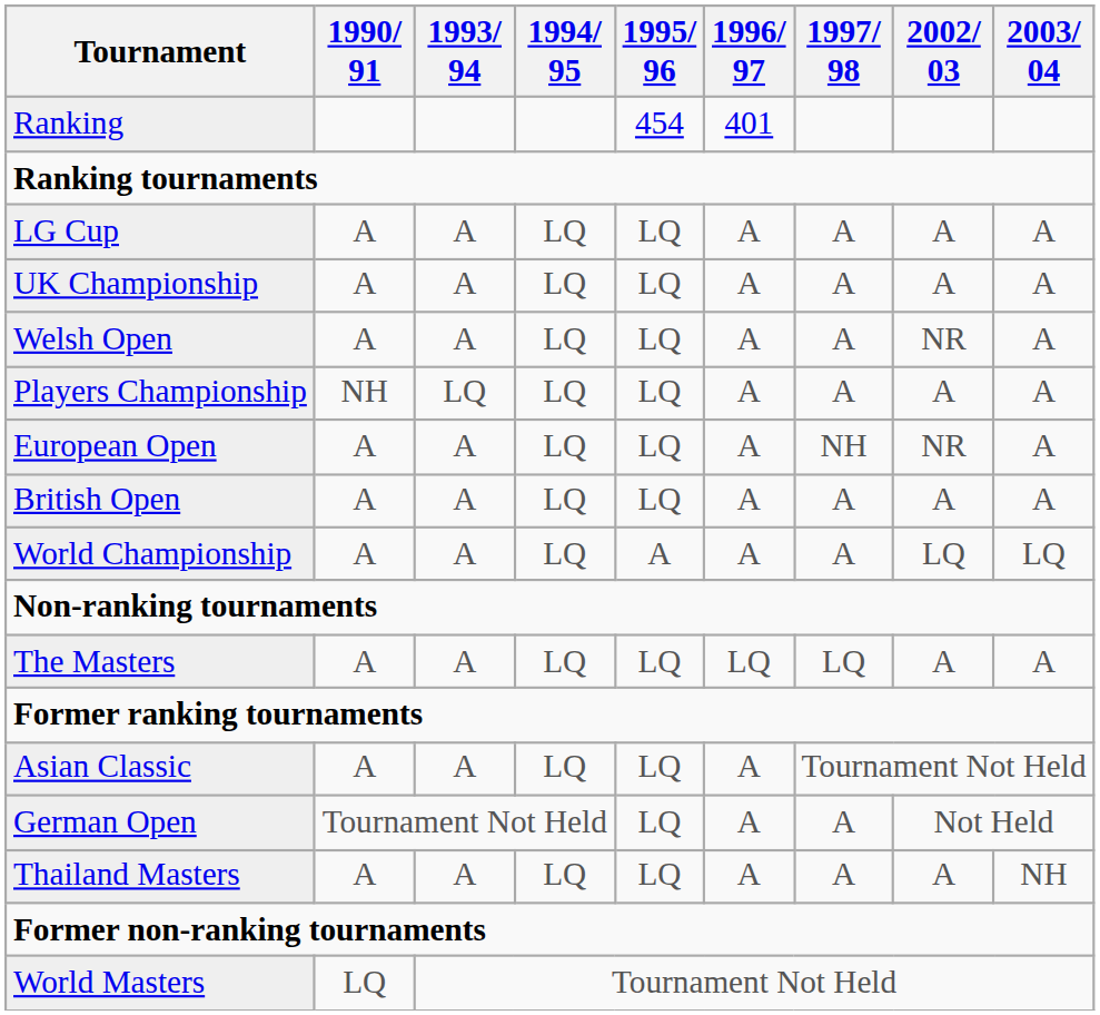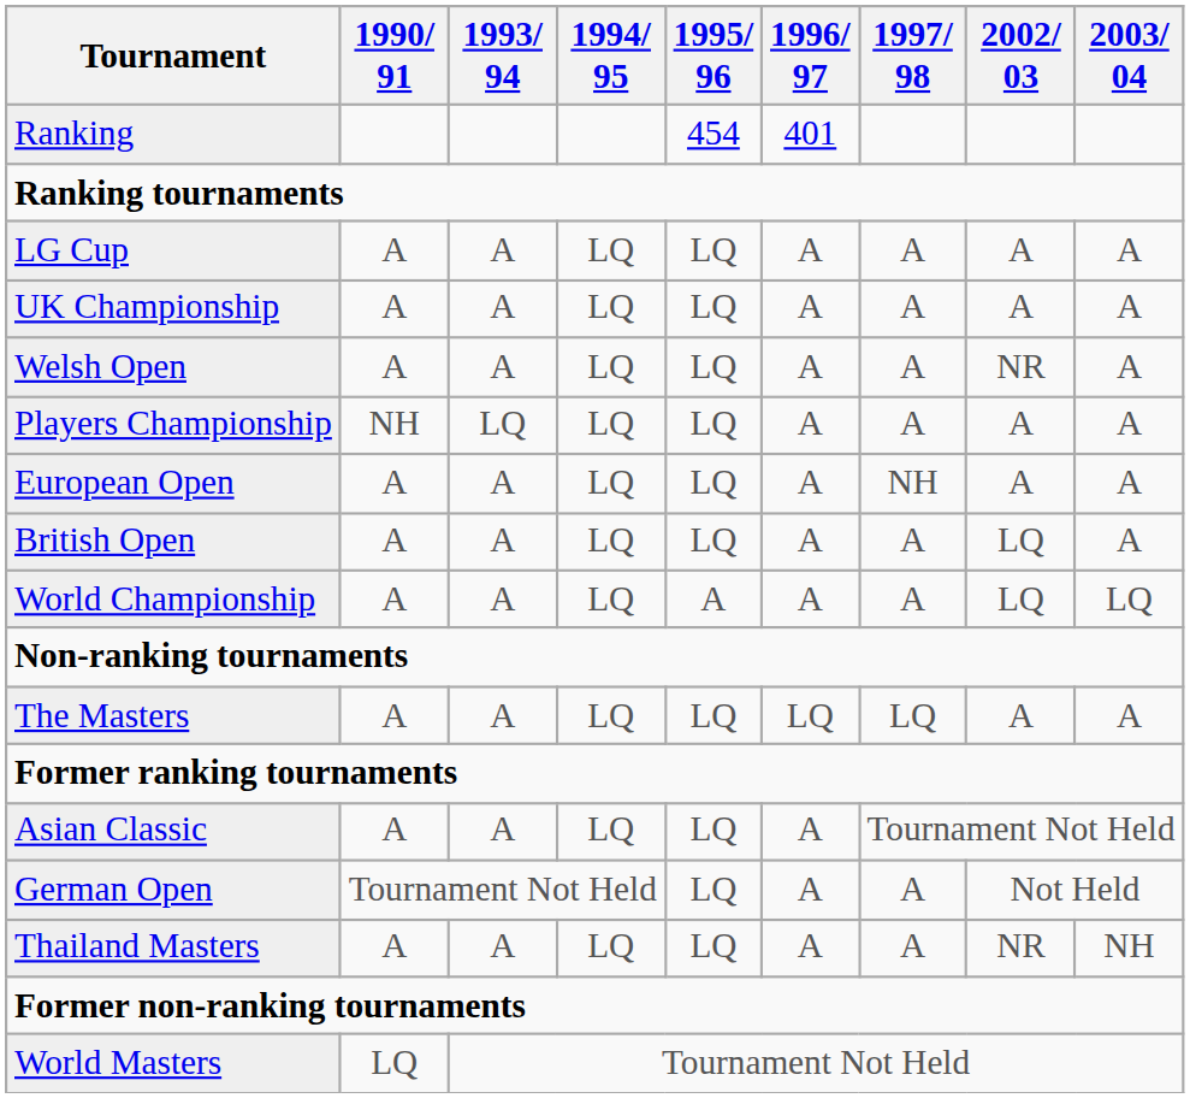 <table class="wikitable" style="font-size:85%;">
 <tr bgcolor="#efefef">
 <th><strong>Tournament</strong></th>
 <th><a href='#'>1990/<br>91</a></th>
 <th><a href='#'>1993/<br>94</a></th>
 <th><a href='#'>1994/<br>95</a></th>
 <th><a href='#'>1995/<br>96</a></th>
 <th><a href='#'>1996/<br>97</a></th>
 <th><a href='#'>1997/<br>98</a></th>
 <th><a href='#'>2002/<br>03</a></th>
 <th><a href='#'>2003/<br>04</a></th>
 </tr>
 <tr>
 <td style="background:#EFEFEF;"><a href='#'>Ranking</a></td>
 <td style="text-align:center;"></td>
 <td style="text-align:center;"></td>
 <td style="text-align:center;"></td>
 <td style="text-align:center;"><a href='#'>454</a></td>
 <td style="text-align:center;"><a href='#'>401</a></td>
 <td style="text-align:center;"></td>
 <td style="text-align:center;"></td>
 <td style="text-align:center;"></td>
 </tr>
 <tr>
 <td colspan="10"><strong>Ranking tournaments</strong></td>
 </tr>
 <tr>
 <td style="background:#EFEFEF;"><a href='#'>LG Cup</a></td>
 <td style="text-align:center; color:#555555;">A</td>
 <td style="text-align:center; color:#555555;">A</td>
 <td style="text-align:center; color:#555555;">LQ</td>
 <td style="text-align:center; color:#555555;">LQ</td>
 <td style="text-align:center; color:#555555;">A</td>
 <td style="text-align:center; color:#555555;">A</td>
 <td style="text-align:center; color:#555555;">A</td>
 <td style="text-align:center; color:#555555;">A</td>
 </tr>
 <tr>
 <td style="background:#EFEFEF;"><a href='#'>UK Championship</a></td>
 <td style="text-align:center; color:#555555;">A</td>
 <td style="text-align:center; color:#555555;">A</td>
 <td style="text-align:center; color:#555555;">LQ</td>
 <td style="text-align:center; color:#555555;">LQ</td>
 <td style="text-align:center; color:#555555;">A</td>
 <td style="text-align:center; color:#555555;">A</td>
 <td style="text-align:center; color:#555555;">A</td>
 <td style="text-align:center; color:#555555;">A</td>
 </tr>
 <tr>
 <td style="background:#EFEFEF;"><a href='#'>Welsh Open</a></td>
 <td style="text-align:center; color:#555555;">A</td>
 <td style="text-align:center; color:#555555;">A</td>
 <td style="text-align:center; color:#555555;">LQ</td>
 <td style="text-align:center; color:#555555;">LQ</td>
 <td style="text-align:center; color:#555555;">A</td>
 <td style="text-align:center; color:#555555;">A</td>
 <td style="text-align:center; color:#555555;">NR</td>
 <td style="text-align:center; color:#555555;">A</td>
 </tr>
 <tr>
 <td style="background:#EFEFEF;"><a href='#'>Players Championship</a></td>
 <td style="text-align:center; color:#555555;">NH</td>
 <td style="text-align:center; color:#555555;">LQ</td>
 <td style="text-align:center; color:#555555;">LQ</td>
 <td style="text-align:center; color:#555555;">LQ</td>
 <td style="text-align:center; color:#555555;">A</td>
 <td style="text-align:center; color:#555555;">A</td>
 <td style="text-align:center; color:#555555;">A</td>
 <td style="text-align:center; color:#555555;">A</td>
 </tr>
 <tr>
 <td style="background:#EFEFEF;"><a href='#'>European Open</a></td>
 <td style="text-align:center; color:#555555;">A</td>
 <td style="text-align:center; color:#555555;">A</td>
 <td style="text-align:center; color:#555555;">LQ</td>
 <td style="text-align:center; color:#555555;">LQ</td>
 <td style="text-align:center; color:#555555;">A</td>
 <td style="text-align:center; color:#555555;">NH</td>
-<td style="text-align:center; color:#555555;">NR</td>
+<td style="text-align:center; color:#555555;">A</td>
 <td style="text-align:center; color:#555555;">A</td>
 </tr>
 <tr>
 <td style="background:#EFEFEF;"><a href='#'>British Open</a></td>
 <td style="text-align:center; color:#555555;">A</td>
 <td style="text-align:center; color:#555555;">A</td>
 <td style="text-align:center; color:#555555;">LQ</td>
 <td style="text-align:center; color:#555555;">LQ</td>
 <td style="text-align:center; color:#555555;">A</td>
 <td style="text-align:center; color:#555555;">A</td>
-<td style="text-align:center; color:#555555;">A</td>
+<td style="text-align:center; color:#555555;">LQ</td>
 <td style="text-align:center; color:#555555;">A</td>
 </tr>
 <tr>
 <td style="background:#EFEFEF;"><a href='#'>World Championship</a></td>
 <td style="text-align:center; color:#555555;">A</td>
 <td style="text-align:center; color:#555555;">A</td>
 <td style="text-align:center; color:#555555;">LQ</td>
 <td style="text-align:center; color:#555555;">A</td>
 <td style="text-align:center; color:#555555;">A</td>
 <td style="text-align:center; color:#555555;">A</td>
 <td style="text-align:center; color:#555555;">LQ</td>
 <td style="text-align:center; color:#555555;">LQ</td>
 </tr>
 <tr>
 <td colspan="10"><strong>Non-ranking tournaments</strong></td>
 </tr>
 <tr>
 <td style="background:#EFEFEF;"><a href='#'>The Masters</a></td>
 <td style="text-align:center; color:#555555;">A</td>
 <td style="text-align:center; color:#555555;">A</td>
 <td style="text-align:center; color:#555555;">LQ</td>
 <td style="text-align:center; color:#555555;">LQ</td>
 <td style="text-align:center; color:#555555;">LQ</td>
 <td style="text-align:center; color:#555555;">LQ</td>
 <td style="text-align:center; color:#555555;">A</td>
 <td style="text-align:center; color:#555555;">A</td>
 </tr>
 <tr>
 <td colspan="10"><strong>Former ranking tournaments</strong></td>
 </tr>
 <tr>
 <td style="background:#EFEFEF;"><a href='#'>Asian Classic</a></td>
 <td style="text-align:center; color:#555555;">A</td>
 <td style="text-align:center; color:#555555;">A</td>
 <td style="text-align:center; color:#555555;">LQ</td>
 <td style="text-align:center; color:#555555;">LQ</td>
 <td style="text-align:center; color:#555555;">A</td>
 <td colspan="3" style="text-align:center; color:#555555;">Tournament Not Held</td>
 </tr>
 <tr>
 <td style="background:#EFEFEF;"><a href='#'>German Open</a></td>
 <td colspan="3" style="text-align:center; color:#555555;">Tournament Not Held</td>
 <td style="text-align:center; color:#555555;">LQ</td>
 <td style="text-align:center; color:#555555;">A</td>
 <td style="text-align:center; color:#555555;">A</td>
 <td colspan="2" style="text-align:center; color:#555555;">Not Held</td>
 </tr>
 <tr>
 <td style="background:#EFEFEF;"><a href='#'>Thailand Masters</a></td>
 <td style="text-align:center; color:#555555;">A</td>
 <td style="text-align:center; color:#555555;">A</td>
 <td style="text-align:center; color:#555555;">LQ</td>
 <td style="text-align:center; color:#555555;">LQ</td>
 <td style="text-align:center; color:#555555;">A</td>
 <td style="text-align:center; color:#555555;">A</td>
-<td style="text-align:center; color:#555555;">A</td>
+<td style="text-align:center; color:#555555;">NR</td>
 <td style="text-align:center; color:#555555;">NH</td>
 </tr>
 <tr>
 <td colspan="10"><strong>Former non-ranking tournaments</strong></td>
 </tr>
 <tr>
 <td style="background:#EFEFEF;"><a href='#'>World Masters</a></td>
 <td style="text-align:center; color:#555555;">LQ</td>
 <td colspan="7" style="text-align:center; color:#555555;">Tournament Not Held</td>
 </tr>
 </table>
